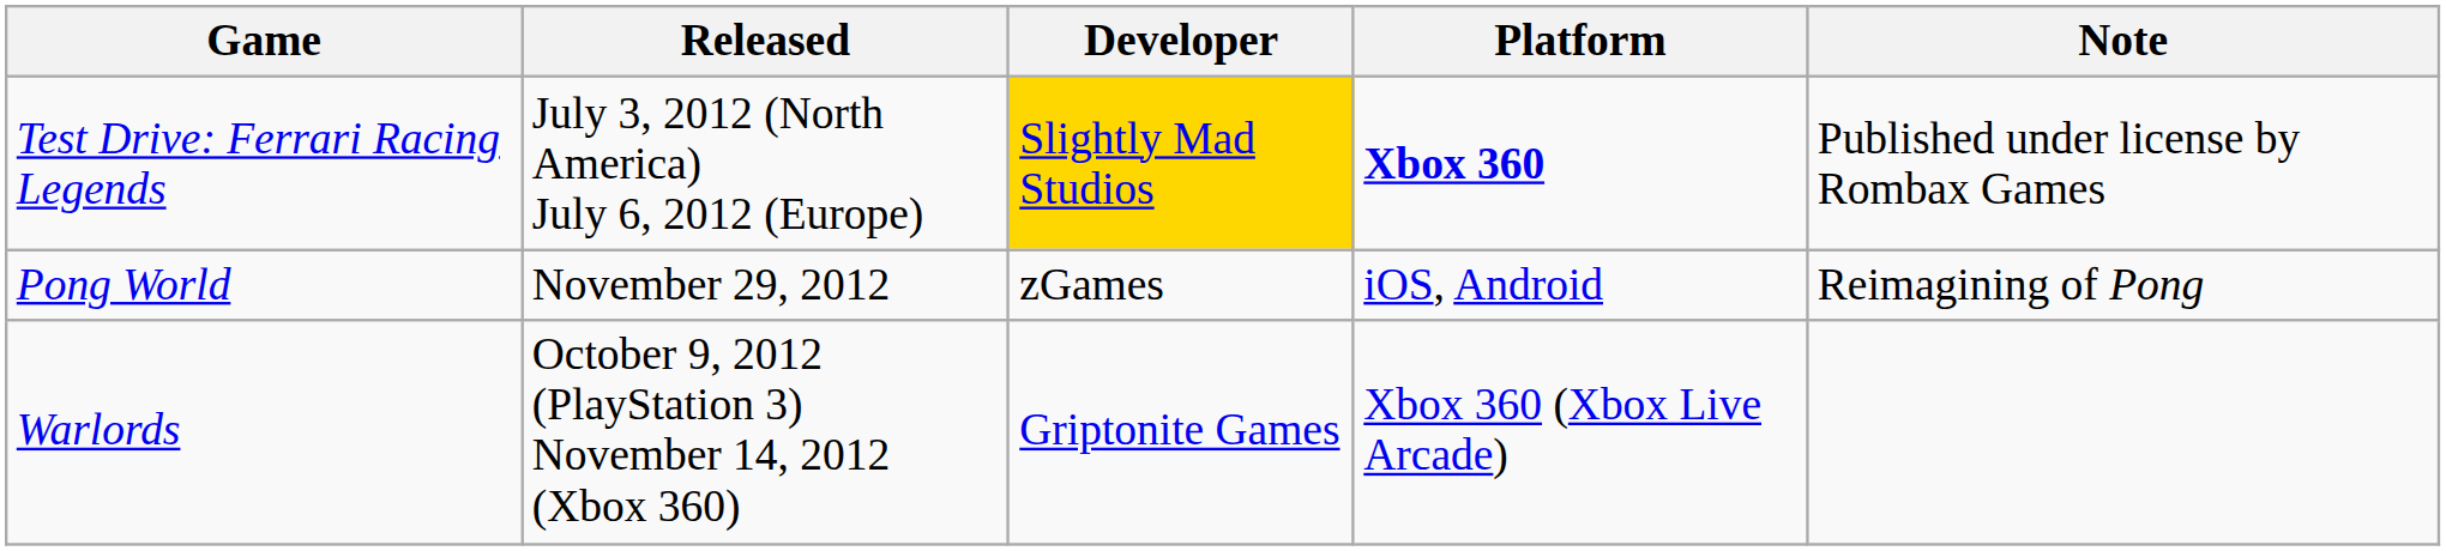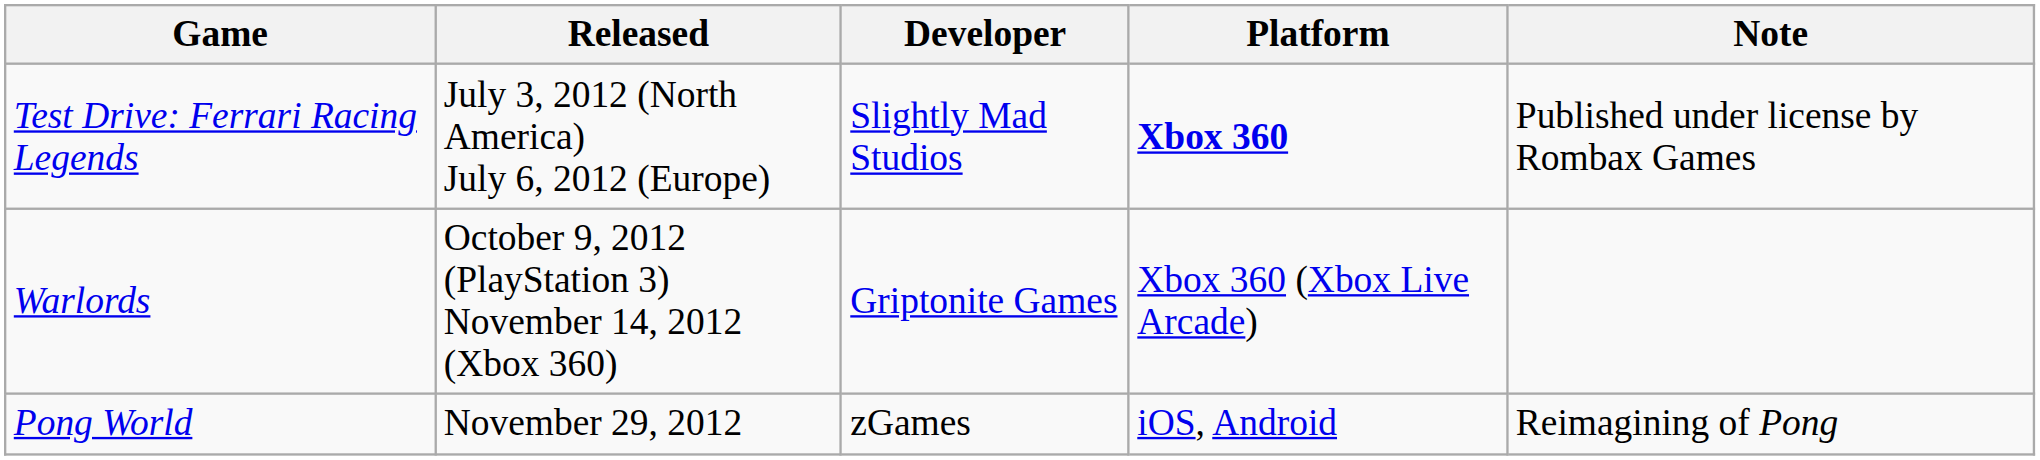 <table class="wikitable sortable">
 <tr>
 <th>Game</th>
 <th>Released</th>
 <th>Developer</th>
 <th>Platform</th>
 <th>Note</th>
 </tr>
 <tr>
 <td><em><a href='#'>Test Drive: Ferrari Racing Legends</a></em></td>
 <td>July 3, 2012 (North America)<br>July 6, 2012 (Europe)</td>
-<td style="background: gold;"><a href='#'>Slightly Mad Studios</a></td>
+<td><a href='#'>Slightly Mad Studios</a></td>
 <td><strong><a href='#'>Xbox 360</a></strong></td>
 <td>Published under license by Rombax Games</td>
+</tr>
+<tr>
+<td><em><a href='#'>Warlords</a></em></td>
+<td>October 9, 2012 (PlayStation 3)<br>November 14, 2012 (Xbox 360)</td>
+<td><a href='#'>Griptonite Games</a></td>
+<td><a href='#'>Xbox 360</a> (<a href='#'>Xbox Live Arcade</a>)</td>
+<td></td>
 </tr>
 <tr>
 <td><em><a href='#'>Pong World</a></em></td>
 <td>November 29, 2012</td>
 <td>zGames</td>
 <td><a href='#'>iOS</a>, <a href='#'>Android</a></td>
 <td>Reimagining of <em>Pong</em></td>
 </tr>
-<tr>
-<td><em><a href='#'>Warlords</a></em></td>
-<td>October 9, 2012 (PlayStation 3)<br>November 14, 2012 (Xbox 360)</td>
-<td><a href='#'>Griptonite Games</a></td>
-<td><a href='#'>Xbox 360</a> (<a href='#'>Xbox Live Arcade</a>)</td>
-<td></td>
-</tr>
 </table>
